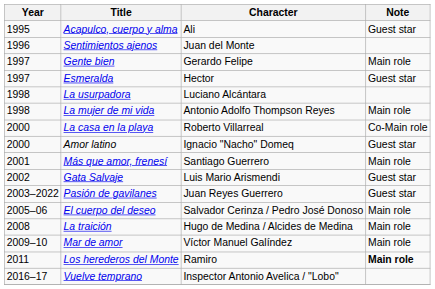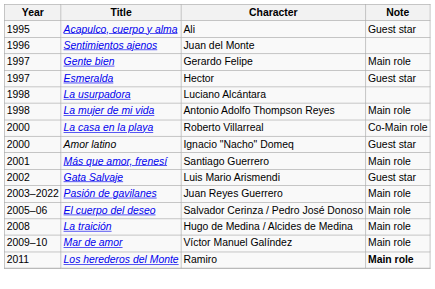 <table class="wikitable">
 <tr>
 <th>Year</th>
 <th>Title</th>
 <th>Character</th>
 <th>Note</th>
 </tr>
 <tr>
 <td>1995</td>
 <td><em><a href='#'>Acapulco, cuerpo y alma</a></em></td>
 <td>Ali</td>
 <td>Guest star</td>
 </tr>
 <tr>
 <td>1996</td>
 <td><em><a href='#'>Sentimientos ajenos</a></em></td>
 <td>Juan del Monte</td>
 <td></td>
 </tr>
 <tr>
 <td>1997</td>
 <td><em><a href='#'>Gente bien</a></em></td>
 <td>Gerardo Felipe</td>
 <td>Main role</td>
 </tr>
 <tr>
 <td>1997</td>
 <td><em><a href='#'>Esmeralda</a></em></td>
 <td>Hector</td>
 <td>Guest star</td>
 </tr>
 <tr>
 <td>1998</td>
 <td><em><a href='#'>La usurpadora</a></em></td>
 <td>Luciano Alcántara</td>
 <td></td>
 </tr>
 <tr>
 <td>1998</td>
 <td><em><a href='#'>La mujer de mi vida</a></em></td>
 <td>Antonio Adolfo Thompson Reyes</td>
 <td>Main role</td>
 </tr>
 <tr>
 <td>2000</td>
 <td><em><a href='#'>La casa en la playa</a></em></td>
 <td>Roberto Villarreal</td>
 <td>Co-Main role</td>
 </tr>
 <tr>
 <td>2000</td>
 <td><em>Amor latino</em></td>
 <td>Ignacio "Nacho" Domeq</td>
 <td>Guest star</td>
 </tr>
 <tr>
 <td>2001</td>
 <td><em><a href='#'>Más que amor, frenesí</a></em></td>
 <td>Santiago Guerrero</td>
 <td>Main role</td>
 </tr>
 <tr>
 <td>2002</td>
 <td><em><a href='#'>Gata Salvaje</a></em></td>
 <td>Luis Mario Arismendi</td>
 <td>Guest star</td>
 </tr>
 <tr>
 <td>2003–2022</td>
 <td><em><a href='#'>Pasión de gavilanes</a></em></td>
 <td>Juan Reyes Guerrero</td>
-<td>Guest star</td>
+<td>Main role</td>
 </tr>
 <tr>
 <td>2005–06</td>
 <td><em><a href='#'>El cuerpo del deseo</a></em></td>
 <td>Salvador Cerinza / Pedro José Donoso</td>
 <td>Main role</td>
 </tr>
 <tr>
 <td>2008</td>
 <td><em><a href='#'>La traición</a></em></td>
 <td>Hugo de Medina / Alcides de Medina</td>
 <td>Main role</td>
 </tr>
 <tr>
 <td>2009–10</td>
 <td><em><a href='#'>Mar de amor</a></em></td>
 <td>Víctor Manuel Galíndez</td>
 <td>Main role</td>
 </tr>
 <tr>
 <td>2011</td>
 <td><em><a href='#'>Los herederos del Monte</a></em></td>
 <td>Ramiro</td>
 <td><strong>Main role</strong></td>
 </tr>
 <tr>
-<td>2016–17</td>
-<td><em><a href='#'>Vuelve temprano</a></em></td>
-<td>Inspector Antonio Avelica / "Lobo"</td>
-<td></td>
-</tr>
-<tr>
 </tr>
 </table>
